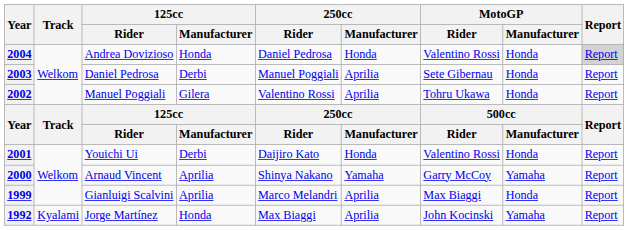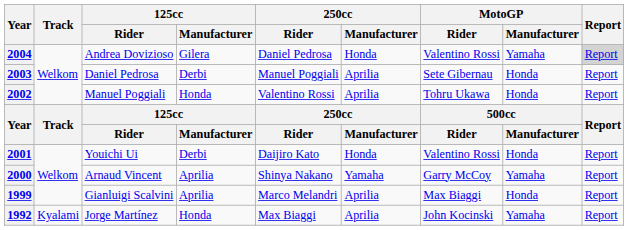 <table class="wikitable" style="font-size: 95%;">
 <tr>
 <th rowspan=2>Year</th>
 <th rowspan=2>Track</th>
 <th colspan=2>125cc</th>
 <th colspan=2>250cc</th>
 <th colspan=2>MotoGP</th>
 <th rowspan=2>Report</th>
 </tr>
 <tr>
 <th>Rider</th>
 <th>Manufacturer</th>
 <th>Rider</th>
 <th>Manufacturer</th>
 <th>Rider</th>
 <th>Manufacturer</th>
 </tr>
 <tr>
 <th><a href='#'>2004</a></th>
 <td rowspan="3"><a href='#'>Welkom</a></td>
 <td> <a href='#'>Andrea Dovizioso</a></td>
-<td><a href='#'>Honda</a></td>
+<td><a href='#'>Gilera</a></td>
 <td> <a href='#'>Daniel Pedrosa</a></td>
 <td><a href='#'>Honda</a></td>
 <td> <a href='#'>Valentino Rossi</a></td>
-<td><a href='#'>Honda</a></td>
+<td><a href='#'>Yamaha</a></td>
 <td style="background: lightgrey;"><a href='#'>Report</a></td>
 </tr>
 <tr>
 <th><a href='#'>2003</a></th>
 <td> <a href='#'>Daniel Pedrosa</a></td>
 <td><a href='#'>Derbi</a></td>
 <td> <a href='#'>Manuel Poggiali</a></td>
 <td><a href='#'>Aprilia</a></td>
 <td> <a href='#'>Sete Gibernau</a></td>
 <td><a href='#'>Honda</a></td>
 <td><a href='#'>Report</a></td>
 </tr>
 <tr>
 <th><a href='#'>2002</a></th>
 <td> <a href='#'>Manuel Poggiali</a></td>
-<td><a href='#'>Gilera</a></td>
+<td><a href='#'>Honda</a></td>
 <td> <a href='#'>Valentino Rossi</a></td>
 <td><a href='#'>Aprilia</a></td>
 <td> <a href='#'>Tohru Ukawa</a></td>
 <td><a href='#'>Honda</a></td>
 <td><a href='#'>Report</a></td>
 </tr>
 <tr>
 <th rowspan=2>Year</th>
 <th rowspan=2>Track</th>
 <th colspan=2>125cc</th>
 <th colspan=2>250cc</th>
 <th colspan=2>500cc</th>
 <th rowspan=2>Report</th>
 </tr>
 <tr>
 <th>Rider</th>
 <th>Manufacturer</th>
 <th>Rider</th>
 <th>Manufacturer</th>
 <th>Rider</th>
 <th>Manufacturer</th>
 </tr>
 <tr>
 <th><a href='#'>2001</a></th>
 <td rowspan="3"><a href='#'>Welkom</a></td>
 <td> <a href='#'>Youichi Ui</a></td>
 <td><a href='#'>Derbi</a></td>
 <td> <a href='#'>Daijiro Kato</a></td>
 <td><a href='#'>Honda</a></td>
 <td> <a href='#'>Valentino Rossi</a></td>
 <td><a href='#'>Honda</a></td>
 <td><a href='#'>Report</a></td>
 </tr>
 <tr>
 <th><a href='#'>2000</a></th>
 <td> <a href='#'>Arnaud Vincent</a></td>
 <td><a href='#'>Aprilia</a></td>
 <td> <a href='#'>Shinya Nakano</a></td>
 <td><a href='#'>Yamaha</a></td>
 <td> <a href='#'>Garry McCoy</a></td>
 <td><a href='#'>Yamaha</a></td>
 <td><a href='#'>Report</a></td>
 </tr>
 <tr>
 <th><a href='#'>1999</a></th>
 <td> <a href='#'>Gianluigi Scalvini</a></td>
 <td><a href='#'>Aprilia</a></td>
 <td> <a href='#'>Marco Melandri</a></td>
 <td><a href='#'>Aprilia</a></td>
 <td> <a href='#'>Max Biaggi</a></td>
 <td><a href='#'>Honda</a></td>
 <td><a href='#'>Report</a></td>
 </tr>
 <tr>
 <th><a href='#'>1992</a></th>
 <td><a href='#'>Kyalami</a></td>
 <td> <a href='#'>Jorge Martínez</a></td>
 <td><a href='#'>Honda</a></td>
 <td> <a href='#'>Max Biaggi</a></td>
 <td><a href='#'>Aprilia</a></td>
 <td> <a href='#'>John Kocinski</a></td>
 <td><a href='#'>Yamaha</a></td>
 <td><a href='#'>Report</a></td>
 </tr>
 </table>
